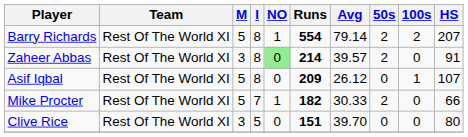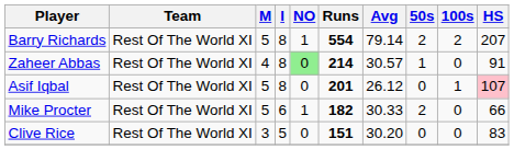 <table class="wikitable" style="text-align:center;">
 <tr>
 <th>Player</th>
 <th>Team</th>
 <th><a href='#'>M</a></th>
 <th><a href='#'>I</a></th>
 <th><a href='#'>NO</a></th>
 <th>Runs</th>
 <th><a href='#'>Avg</a></th>
 <th><a href='#'>50s</a></th>
 <th><a href='#'>100s</a></th>
 <th><a href='#'>HS</a></th>
 </tr>
 <tr>
 <td align="left"><a href='#'>Barry Richards</a></td>
 <td align="left"> Rest Of The World XI</td>
 <td>5</td>
 <td>8</td>
 <td>1</td>
 <td><strong>554</strong></td>
 <td align="right">79.14</td>
 <td>2</td>
 <td>2</td>
 <td align="right">207</td>
 </tr>
 <tr>
 <td align="left"><a href='#'>Zaheer Abbas</a></td>
 <td align="left"> Rest Of The World XI</td>
-<td>3</td>
+<td>4</td>
 <td>8</td>
 <td style="background: lightgreen;">0</td>
 <td><strong>214</strong></td>
-<td align="right">39.57</td>
-<td>2</td>
+<td align="right">30.57</td>
+<td>1</td>
 <td>0</td>
 <td align="right">91</td>
 </tr>
 <tr>
 <td align="left"><a href='#'>Asif Iqbal</a></td>
 <td align="left"> Rest Of The World XI</td>
 <td>5</td>
 <td>8</td>
 <td>0</td>
-<td><strong>209</strong></td>
+<td><strong>201</strong></td>
 <td align="right">26.12</td>
 <td>0</td>
 <td>1</td>
-<td align="right">107</td>
+<td align="right" style="background: pink;">107</td>
 </tr>
 <tr>
 <td align="left"><a href='#'>Mike Procter</a></td>
 <td align="left"> Rest Of The World XI</td>
 <td>5</td>
-<td>7</td>
+<td>6</td>
 <td>1</td>
 <td><strong>182</strong></td>
 <td align="right">30.33</td>
 <td>2</td>
 <td>0</td>
 <td align="right">66</td>
 </tr>
 <tr>
 <td align="left"><a href='#'>Clive Rice</a></td>
 <td align="left"> Rest Of The World XI</td>
 <td>3</td>
 <td>5</td>
 <td>0</td>
 <td><strong>151</strong></td>
-<td align="right">39.70</td>
+<td align="right">30.20</td>
 <td>0</td>
 <td>0</td>
-<td align="right">80</td>
+<td align="right">83</td>
 </tr>
 <tr>
 </tr>
 </table>
